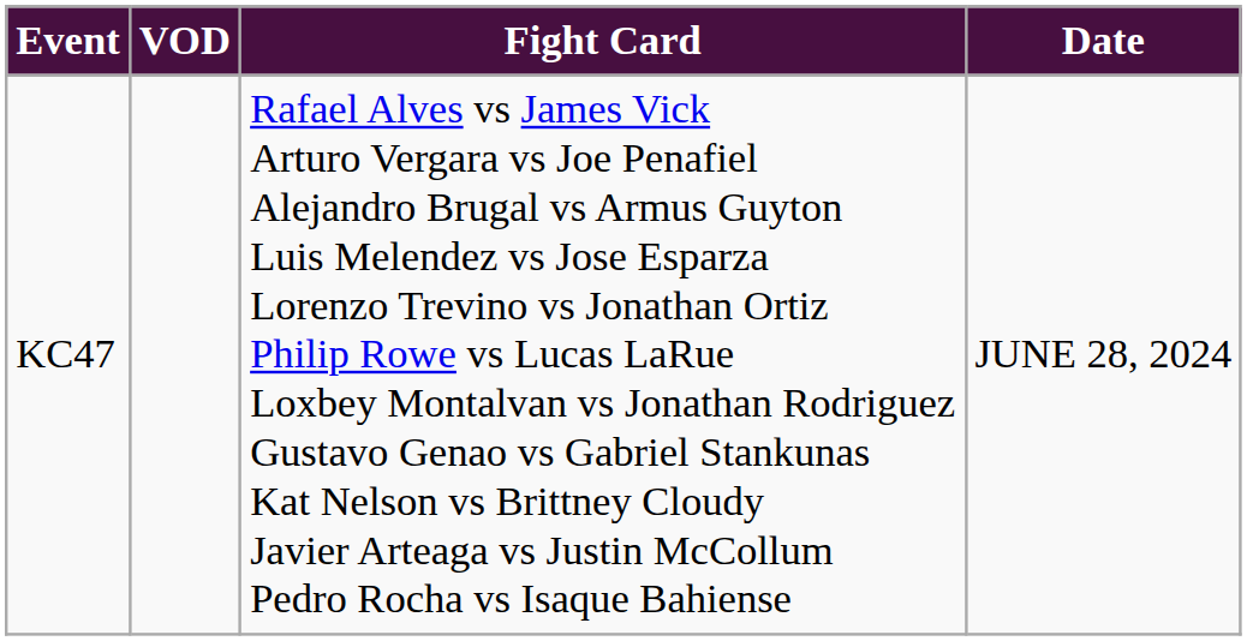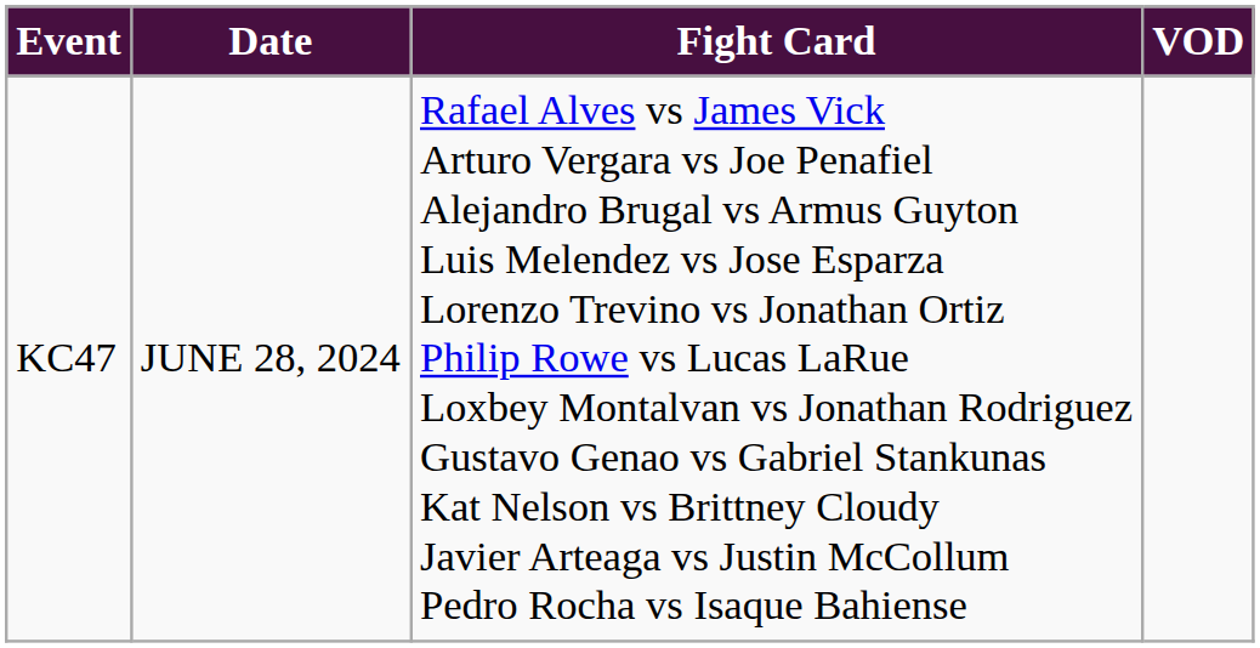 <table class="sortable wikitable succession-box" style="font-size:90%;">
 <tr>
 <th scope="col" style="background:#470f40; color:white;">Event</th>
+<th scope="col" style="background:#470f40; color:white;">Date</th>
+<th scope="col" style="background:#470f40; color:white;">Fight Card</th>
 <th scope="col" style="background:#470f40; color:white;">VOD</th>
-<th scope="col" style="background:#470f40; color:white;">Fight Card</th>
-<th scope="col" style="background:#470f40; color:white;">Date</th>
 </tr>
 <tr>
 <td>KC47</td>
+<td>JUNE 28, 2024</td>
+<td><a href='#'>Rafael Alves</a> vs <a href='#'>James Vick</a><br>Arturo Vergara vs Joe Penafiel<br>Alejandro Brugal vs Armus Guyton<br>Luis Melendez vs Jose Esparza<br>Lorenzo Trevino vs Jonathan Ortiz<br><a href='#'>Philip Rowe</a> vs Lucas LaRue<br>Loxbey Montalvan vs Jonathan Rodriguez<br>Gustavo Genao vs Gabriel Stankunas<br>Kat Nelson vs Brittney Cloudy<br>Javier Arteaga vs Justin McCollum<br>Pedro Rocha vs Isaque Bahiense</td>
 <td></td>
-<td><a href='#'>Rafael Alves</a> vs <a href='#'>James Vick</a><br>Arturo Vergara vs Joe Penafiel<br>Alejandro Brugal vs Armus Guyton<br>Luis Melendez vs Jose Esparza<br>Lorenzo Trevino vs Jonathan Ortiz<br><a href='#'>Philip Rowe</a> vs Lucas LaRue<br>Loxbey Montalvan vs Jonathan Rodriguez<br>Gustavo Genao vs Gabriel Stankunas<br>Kat Nelson vs Brittney Cloudy<br>Javier Arteaga vs Justin McCollum<br>Pedro Rocha vs Isaque Bahiense</td>
-<td>JUNE 28, 2024</td>
 </tr>
 </table>
